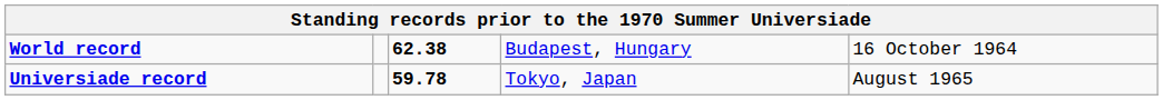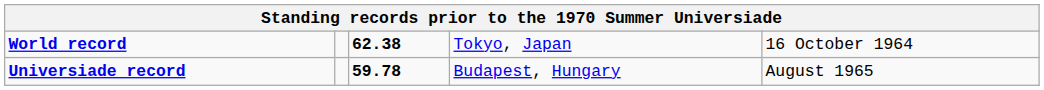 <table class="wikitable" width=65%>
 <tr>
 <th colspan="5">Standing records prior to the 1970 Summer Universiade</th>
 </tr>
 <tr>
 <td><strong><a href='#'>World record</a></strong></td>
 <td></td>
 <td><strong>62.38</strong></td>
-<td><a href='#'>Budapest</a>, <a href='#'>Hungary</a></td>
+<td><a href='#'>Tokyo</a>, <a href='#'>Japan</a></td>
 <td>16 October 1964</td>
 </tr>
 <tr>
 <td><strong><a href='#'>Universiade record</a></strong></td>
 <td></td>
 <td><strong>59.78</strong></td>
-<td><a href='#'>Tokyo</a>, <a href='#'>Japan</a></td>
+<td><a href='#'>Budapest</a>, <a href='#'>Hungary</a></td>
 <td>August 1965</td>
 </tr>
 </table>
